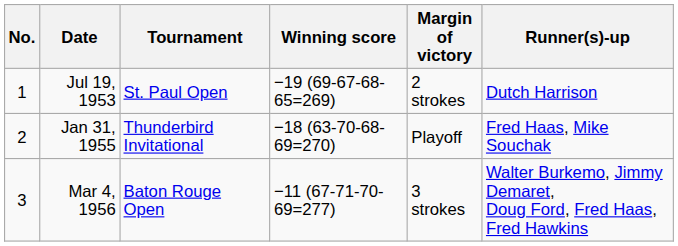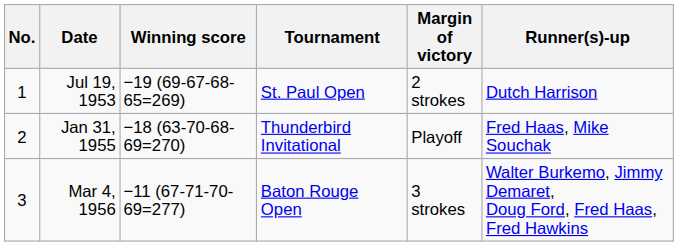 <table class="wikitable" style="font-size:95%;">
 <tr>
 <th>No.</th>
 <th>Date</th>
+<th>Winning score</th>
 <th>Tournament</th>
-<th>Winning score</th>
 <th>Margin of<br>victory</th>
 <th>Runner(s)-up</th>
 </tr>
 <tr>
 <td align=center>1</td>
 <td align=right>Jul 19, 1953</td>
+<td>−19 (69-67-68-65=269)</td>
 <td><a href='#'>St. Paul Open</a></td>
-<td>−19 (69-67-68-65=269)</td>
 <td>2 strokes</td>
 <td> <a href='#'>Dutch Harrison</a></td>
 </tr>
 <tr>
 <td align=center>2</td>
 <td align=right>Jan 31, 1955</td>
+<td>−18 (63-70-68-69=270)</td>
 <td><a href='#'>Thunderbird Invitational</a></td>
-<td>−18 (63-70-68-69=270)</td>
 <td>Playoff</td>
 <td> <a href='#'>Fred Haas</a>,  <a href='#'>Mike Souchak</a></td>
 </tr>
 <tr>
 <td align=center>3</td>
 <td align=right>Mar 4, 1956</td>
+<td>−11 (67-71-70-69=277)</td>
 <td><a href='#'>Baton Rouge Open</a></td>
-<td>−11 (67-71-70-69=277)</td>
 <td>3 strokes</td>
 <td> <a href='#'>Walter Burkemo</a>,  <a href='#'>Jimmy Demaret</a>,<br> <a href='#'>Doug Ford</a>,  <a href='#'>Fred Haas</a>,<br> <a href='#'>Fred Hawkins</a></td>
 </tr>
 </table>
